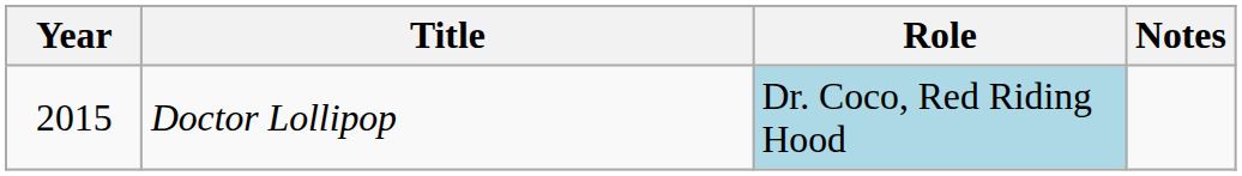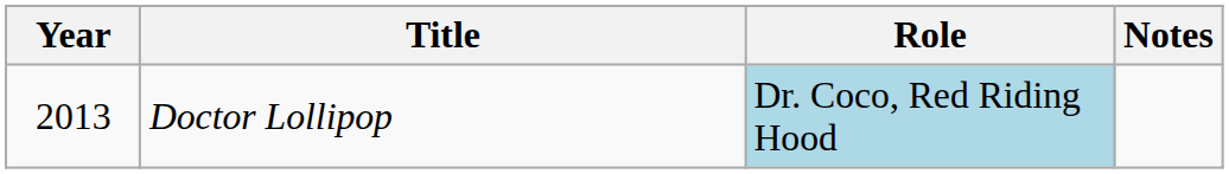 <table class="wikitable">
 <tr>
 <th style="width:50px;">Year</th>
 <th style="width:250px;">Title</th>
 <th style="width:150px;">Role</th>
 <th>Notes</th>
 </tr>
 <tr>
-<td style="text-align:center;">2015</td>
+<td style="text-align:center;">2013</td>
 <td><em>Doctor Lollipop</em></td>
 <td style="background: lightblue;">Dr. Coco, Red Riding Hood</td>
 <td></td>
 </tr>
 </table>
